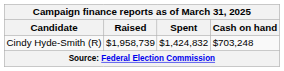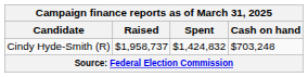 <table class="wikitable sortable">
 <tr>
 <th colspan=4>Campaign finance reports as of March 31, 2025</th>
 </tr>
 <tr style="text-align:center;">
 <th>Candidate</th>
 <th>Raised</th>
 <th>Spent</th>
 <th>Cash on hand</th>
 </tr>
 <tr>
 <td>Cindy Hyde-Smith (R)</td>
-<td>$1,958,739</td>
+<td>$1,958,737</td>
 <td>$1,424,832</td>
 <td>$703,248</td>
 </tr>
 <tr>
 <th colspan="4"><small>Source: <a href='#'>Federal Election Commission</a></small></th>
 </tr>
 </table>
